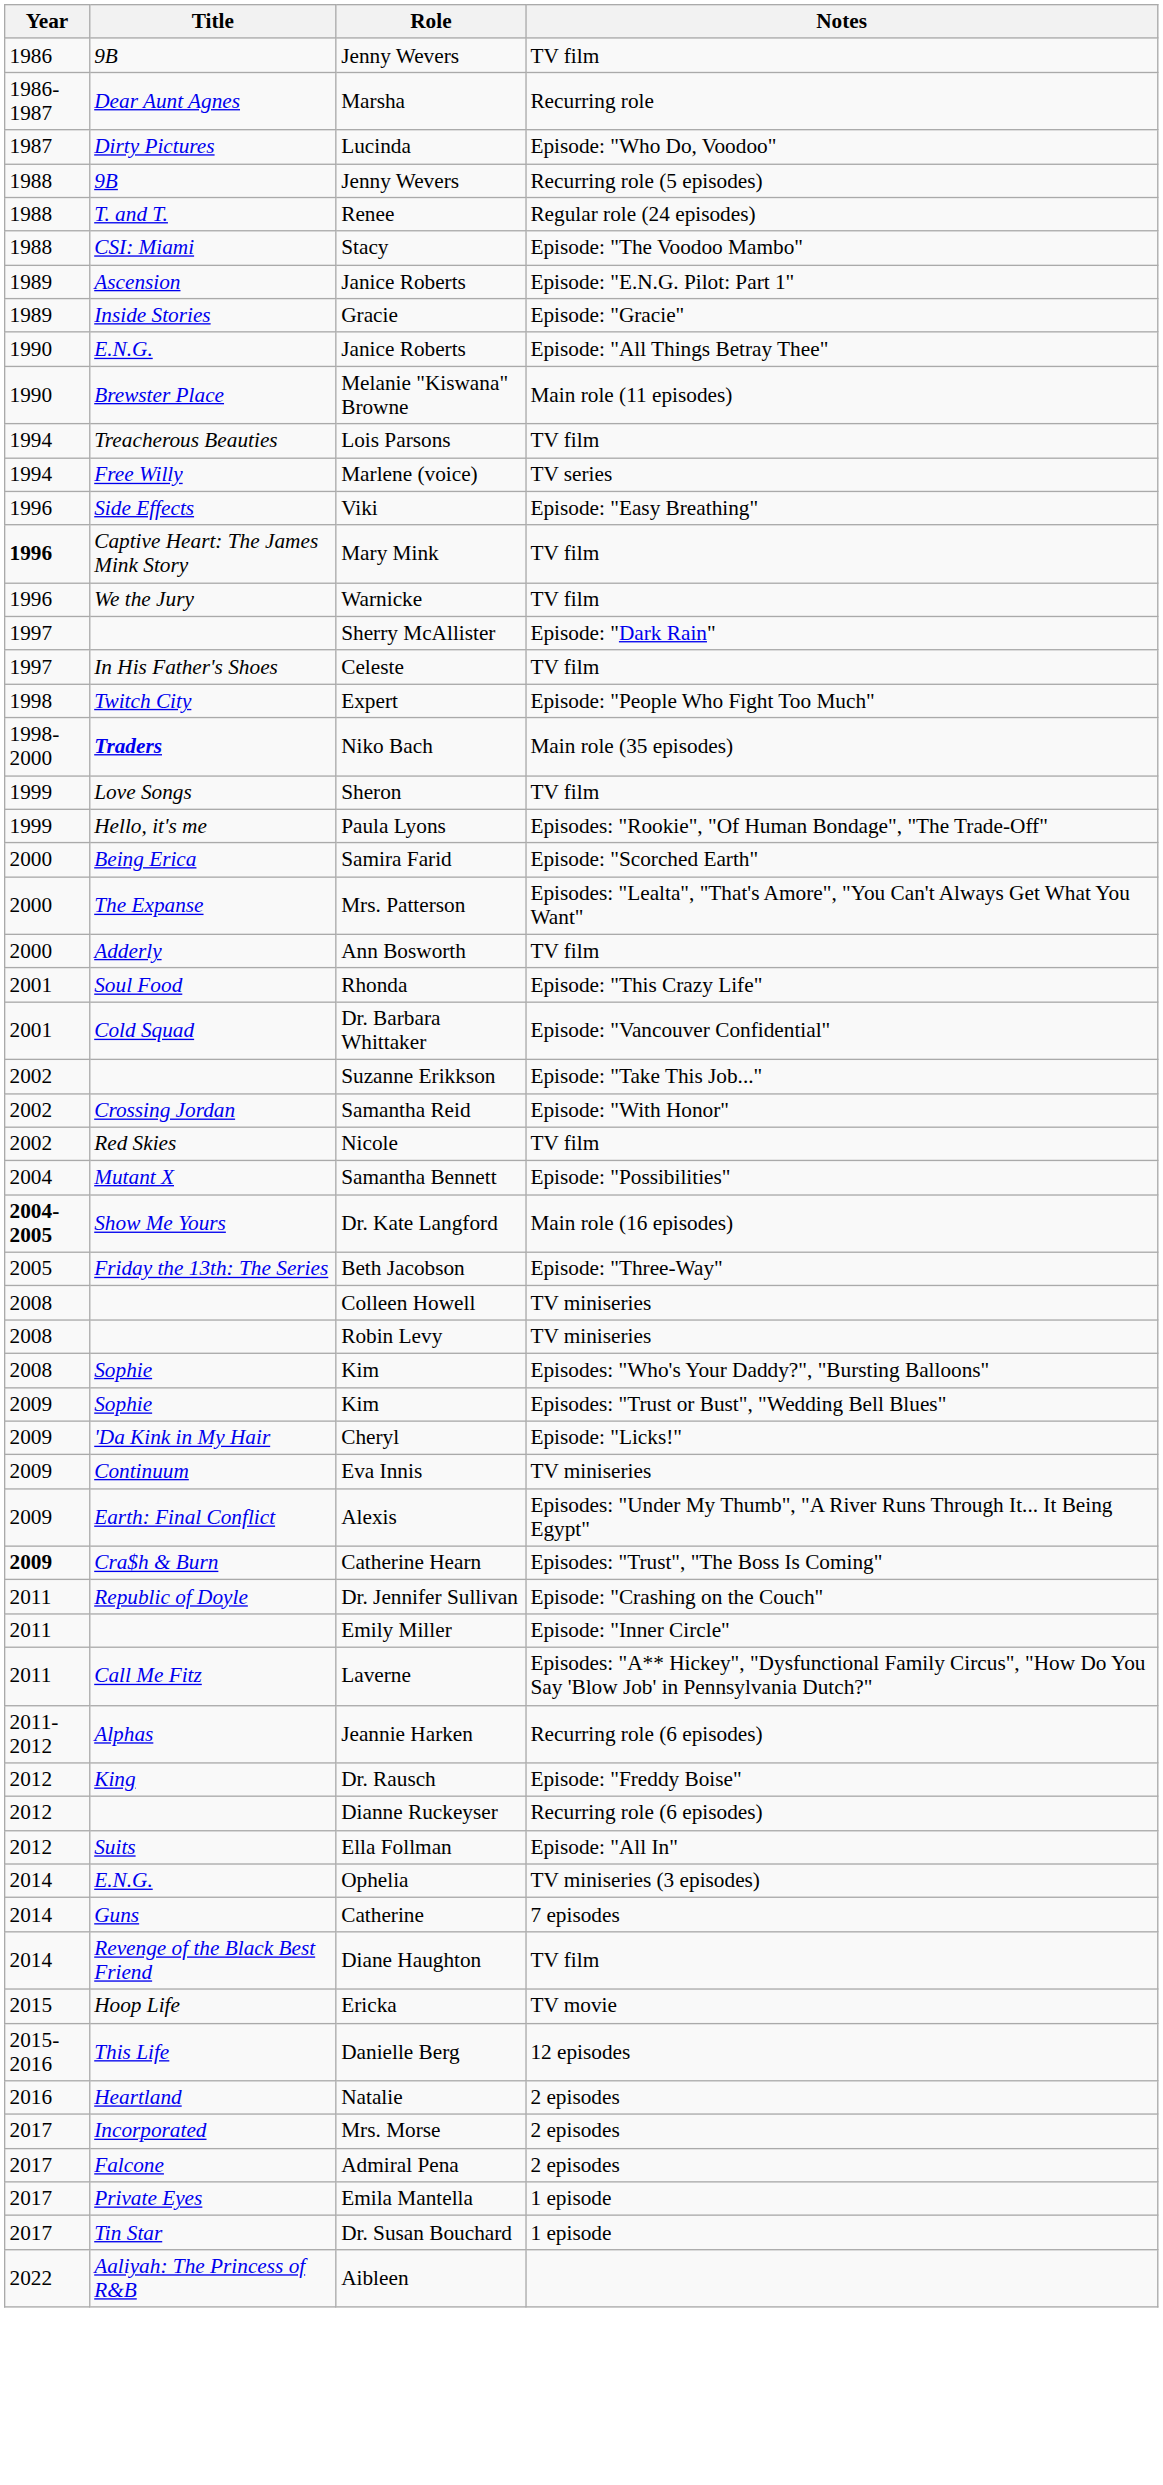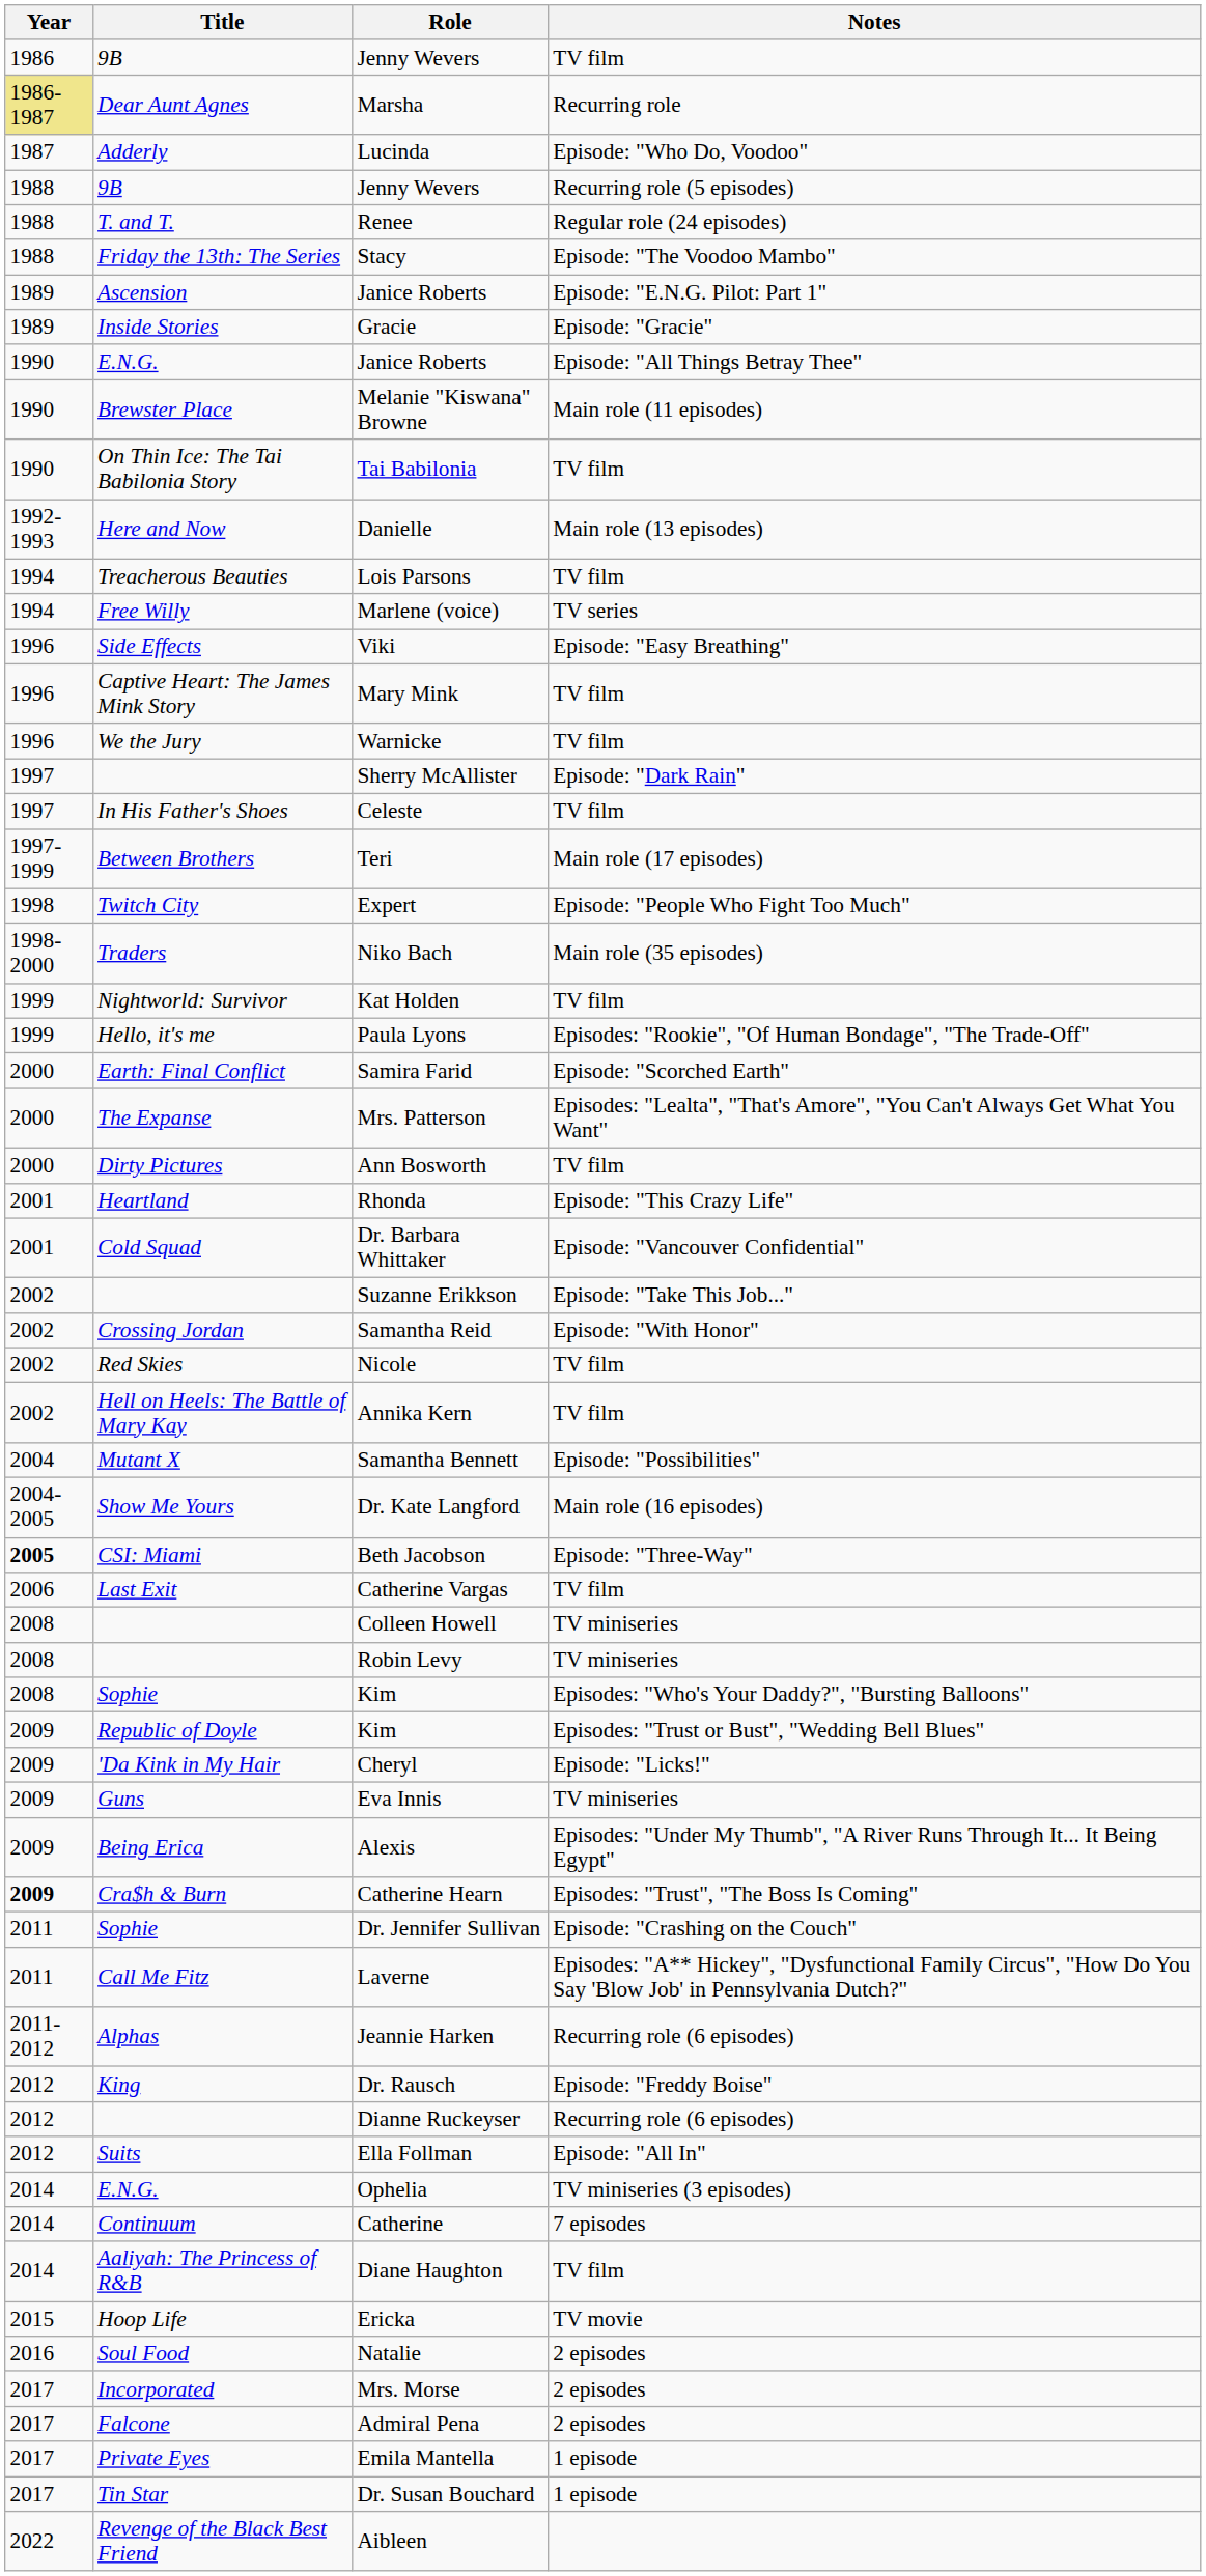 <table class="wikitable sortable">
 <tr>
 <th>Year</th>
 <th>Title</th>
 <th>Role</th>
 <th class="unsortable">Notes</th>
 </tr>
 <tr>
 <td>1986</td>
 <td><em>9B</em></td>
 <td>Jenny Wevers</td>
 <td>TV film</td>
 </tr>
 <tr>
-<td>1986-1987</td>
+<td style="background: khaki;">1986-1987</td>
 <td><em><a href='#'>Dear Aunt Agnes</a></em></td>
 <td>Marsha</td>
 <td>Recurring role</td>
 </tr>
 <tr>
 <td>1987</td>
-<td><em><a href='#'>Dirty Pictures</a></em></td>
+<td><em><a href='#'>Adderly</a></em></td>
 <td>Lucinda</td>
 <td>Episode: "Who Do, Voodoo"</td>
 </tr>
 <tr>
 <td>1988</td>
 <td><em><a href='#'>9B</a></em></td>
 <td>Jenny Wevers</td>
 <td>Recurring role (5 episodes)</td>
 </tr>
 <tr>
 <td>1988</td>
 <td><em><a href='#'>T. and T.</a></em></td>
 <td>Renee</td>
 <td>Regular role (24 episodes)</td>
 </tr>
 <tr>
 <td>1988</td>
-<td><em><a href='#'>CSI: Miami</a></em></td>
+<td><em><a href='#'>Friday the 13th: The Series</a></em></td>
 <td>Stacy</td>
 <td>Episode: "The Voodoo Mambo"</td>
 </tr>
 <tr>
 <td>1989</td>
 <td><em><a href='#'>Ascension</a></em></td>
 <td>Janice Roberts</td>
 <td>Episode: "E.N.G. Pilot: Part 1"</td>
 </tr>
 <tr>
 <td>1989</td>
 <td><em><a href='#'>Inside Stories</a></em></td>
 <td>Gracie</td>
 <td>Episode: "Gracie"</td>
 </tr>
 <tr>
 <td>1990</td>
 <td><em><a href='#'>E.N.G.</a></em></td>
 <td>Janice Roberts</td>
 <td>Episode: "All Things Betray Thee"</td>
 </tr>
 <tr>
 <td>1990</td>
 <td><em><a href='#'>Brewster Place</a></em></td>
 <td>Melanie "Kiswana" Browne</td>
 <td>Main role (11 episodes)</td>
 </tr>
 <tr>
+<td>1990</td>
+<td><em>On Thin Ice: The Tai Babilonia Story</em></td>
+<td><a href='#'>Tai Babilonia</a></td>
+<td>TV film</td>
+</tr>
+<tr>
+<td>1992-1993</td>
+<td><em><a href='#'>Here and Now</a></em></td>
+<td>Danielle</td>
+<td>Main role (13 episodes)</td>
+</tr>
+<tr>
 <td>1994</td>
 <td><em>Treacherous Beauties</em></td>
 <td>Lois Parsons</td>
 <td>TV film</td>
 </tr>
 <tr>
 <td>1994</td>
 <td><em><a href='#'>Free Willy</a></em></td>
 <td>Marlene (voice)</td>
 <td>TV series</td>
 </tr>
 <tr>
 <td>1996</td>
 <td><em><a href='#'>Side Effects</a></em></td>
 <td>Viki</td>
 <td>Episode: "Easy Breathing"</td>
 </tr>
 <tr>
-<td><strong>1996</strong></td>
+<td>1996</td>
 <td><em>Captive Heart: The James Mink Story</em></td>
 <td>Mary Mink</td>
 <td>TV film</td>
 </tr>
 <tr>
 <td>1996</td>
 <td><em>We the Jury</em></td>
 <td>Warnicke</td>
 <td>TV film</td>
 </tr>
 <tr>
 <td>1997</td>
 <td><em></em></td>
 <td>Sherry McAllister</td>
 <td>Episode: "<a href='#'>Dark Rain</a>"</td>
 </tr>
 <tr>
 <td>1997</td>
 <td><em>In His Father's Shoes</em></td>
 <td>Celeste</td>
 <td>TV film</td>
 </tr>
 <tr>
+<td>1997-1999</td>
+<td><em><a href='#'>Between Brothers</a></em></td>
+<td>Teri</td>
+<td>Main role (17 episodes)</td>
+</tr>
+<tr>
 <td>1998</td>
 <td><em><a href='#'>Twitch City</a></em></td>
 <td>Expert</td>
 <td>Episode: "People Who Fight Too Much"</td>
 </tr>
 <tr>
 <td>1998-2000</td>
-<td><strong><em><a href='#'>Traders</a></em></strong></td>
+<td><em><a href='#'>Traders</a></em></td>
 <td>Niko Bach</td>
 <td>Main role (35 episodes)</td>
 </tr>
 <tr>
 <td>1999</td>
-<td><em>Love Songs</em></td>
-<td>Sheron</td>
+<td><em>Nightworld: Survivor</em></td>
+<td>Kat Holden</td>
 <td>TV film</td>
 </tr>
 <tr>
 <td>1999</td>
 <td><em>Hello, it's me</em></td>
 <td>Paula Lyons</td>
 <td>Episodes: "Rookie", "Of Human Bondage", "The Trade-Off"</td>
 </tr>
 <tr>
 <td>2000</td>
-<td><em><a href='#'>Being Erica</a></em></td>
+<td><em><a href='#'>Earth: Final Conflict</a></em></td>
 <td>Samira Farid</td>
 <td>Episode: "Scorched Earth"</td>
 </tr>
 <tr>
 <td>2000</td>
 <td data-sort-value="Expanse, The"><em><a href='#'>The Expanse</a></em></td>
 <td>Mrs. Patterson</td>
 <td>Episodes: "Lealta", "That's Amore", "You Can't Always Get What You Want"</td>
 </tr>
 <tr>
 <td>2000</td>
-<td><em><a href='#'>Adderly</a></em></td>
+<td><em><a href='#'>Dirty Pictures</a></em></td>
 <td>Ann Bosworth</td>
 <td>TV film</td>
 </tr>
 <tr>
 <td>2001</td>
-<td><em><a href='#'>Soul Food</a></em></td>
+<td><em><a href='#'>Heartland</a></em></td>
 <td>Rhonda</td>
 <td>Episode: "This Crazy Life"</td>
 </tr>
 <tr>
 <td>2001</td>
 <td><em><a href='#'>Cold Squad</a></em></td>
 <td>Dr. Barbara Whittaker</td>
 <td>Episode: "Vancouver Confidential"</td>
 </tr>
 <tr>
 <td>2002</td>
 <td><em></em></td>
 <td>Suzanne Erikkson</td>
 <td>Episode: "Take This Job..."</td>
 </tr>
 <tr>
 <td>2002</td>
 <td><em><a href='#'>Crossing Jordan</a></em></td>
 <td>Samantha Reid</td>
 <td>Episode: "With Honor"</td>
 </tr>
 <tr>
 <td>2002</td>
 <td><em>Red Skies</em></td>
 <td>Nicole</td>
 <td>TV film</td>
 </tr>
 <tr>
+<td>2002</td>
+<td><em><a href='#'>Hell on Heels: The Battle of Mary Kay</a></em></td>
+<td>Annika Kern</td>
+<td>TV film</td>
+</tr>
+<tr>
 <td>2004</td>
 <td><em><a href='#'>Mutant X</a></em></td>
 <td>Samantha Bennett</td>
 <td>Episode: "Possibilities"</td>
 </tr>
 <tr>
-<td><strong>2004-2005</strong></td>
+<td>2004-2005</td>
 <td><em><a href='#'>Show Me Yours</a></em></td>
 <td>Dr. Kate Langford</td>
 <td>Main role (16 episodes)</td>
 </tr>
 <tr>
-<td>2005</td>
-<td><em><a href='#'>Friday the 13th: The Series</a></em></td>
+<td><strong>2005</strong></td>
+<td><em><a href='#'>CSI: Miami</a></em></td>
 <td>Beth Jacobson</td>
 <td>Episode: "Three-Way"</td>
+</tr>
+<tr>
+<td>2006</td>
+<td><em><a href='#'>Last Exit</a></em></td>
+<td>Catherine Vargas</td>
+<td>TV film</td>
 </tr>
 <tr>
 <td>2008</td>
 <td><em></em></td>
 <td>Colleen Howell</td>
 <td>TV miniseries</td>
 </tr>
 <tr>
 <td>2008</td>
 <td><em></em></td>
 <td>Robin Levy</td>
 <td>TV miniseries</td>
 </tr>
 <tr>
 <td>2008</td>
 <td><em><a href='#'>Sophie</a></em></td>
 <td>Kim</td>
 <td>Episodes: "Who's Your Daddy?", "Bursting Balloons"</td>
 </tr>
 <tr>
 <td>2009</td>
-<td><em><a href='#'>Sophie</a></em></td>
+<td><em><a href='#'>Republic of Doyle</a></em></td>
 <td>Kim</td>
 <td>Episodes: "Trust or Bust", "Wedding Bell Blues"</td>
 </tr>
 <tr>
 <td>2009</td>
 <td data-sort-value="Da Kink in My Hair"><em><a href='#'>'Da Kink in My Hair</a></em></td>
 <td>Cheryl</td>
 <td>Episode: "Licks!"</td>
 </tr>
 <tr>
 <td>2009</td>
-<td><em><a href='#'>Continuum</a></em></td>
+<td><em><a href='#'>Guns</a></em></td>
 <td>Eva Innis</td>
 <td>TV miniseries</td>
 </tr>
 <tr>
 <td>2009</td>
-<td><em><a href='#'>Earth: Final Conflict</a></em></td>
+<td><em><a href='#'>Being Erica</a></em></td>
 <td>Alexis</td>
 <td>Episodes: "Under My Thumb", "A River Runs Through It... It Being Egypt"</td>
 </tr>
 <tr>
 <td><strong>2009</strong></td>
 <td><em><a href='#'>Cra$h & Burn</a></em></td>
 <td>Catherine Hearn</td>
 <td>Episodes: "Trust", "The Boss Is Coming"</td>
 </tr>
 <tr>
 <td>2011</td>
-<td><em><a href='#'>Republic of Doyle</a></em></td>
+<td><em><a href='#'>Sophie</a></em></td>
 <td>Dr. Jennifer Sullivan</td>
 <td>Episode: "Crashing on the Couch"</td>
-</tr>
-<tr>
-<td>2011</td>
-<td><em></em></td>
-<td>Emily Miller</td>
-<td>Episode: "Inner Circle"</td>
 </tr>
 <tr>
 <td>2011</td>
 <td><em><a href='#'>Call Me Fitz</a></em></td>
 <td>Laverne</td>
 <td>Episodes: "A** Hickey", "Dysfunctional Family Circus", "How Do You Say 'Blow Job' in Pennsylvania Dutch?"</td>
 </tr>
 <tr>
 <td>2011-2012</td>
 <td><em><a href='#'>Alphas</a></em></td>
 <td>Jeannie Harken</td>
 <td>Recurring role (6 episodes)</td>
 </tr>
 <tr>
 <td>2012</td>
 <td><em><a href='#'>King</a></em></td>
 <td>Dr. Rausch</td>
 <td>Episode: "Freddy Boise"</td>
 </tr>
 <tr>
 <td>2012</td>
 <td><em></em></td>
 <td>Dianne Ruckeyser</td>
 <td>Recurring role (6 episodes)</td>
 </tr>
 <tr>
 <td>2012</td>
 <td><em><a href='#'>Suits</a></em></td>
 <td>Ella Follman</td>
 <td>Episode: "All In"</td>
 </tr>
 <tr>
 <td>2014</td>
 <td><em><a href='#'>E.N.G.</a></em></td>
 <td>Ophelia</td>
 <td>TV miniseries (3 episodes)</td>
 </tr>
 <tr>
 <td>2014</td>
-<td><em><a href='#'>Guns</a></em></td>
+<td><em><a href='#'>Continuum</a></em></td>
 <td>Catherine</td>
 <td>7 episodes</td>
 </tr>
 <tr>
 <td>2014</td>
-<td><em><a href='#'>Revenge of the Black Best Friend</a></em></td>
+<td><em><a href='#'>Aaliyah: The Princess of R&B</a></em></td>
 <td>Diane Haughton</td>
 <td>TV film</td>
 </tr>
 <tr>
 <td>2015</td>
 <td><em>Hoop Life</em></td>
 <td>Ericka</td>
 <td>TV movie</td>
 </tr>
 <tr>
-<td>2015-2016</td>
-<td><em><a href='#'>This Life</a></em></td>
-<td>Danielle Berg</td>
-<td>12 episodes</td>
-</tr>
-<tr>
 <td>2016</td>
-<td><em><a href='#'>Heartland</a></em></td>
+<td><em><a href='#'>Soul Food</a></em></td>
 <td>Natalie</td>
 <td>2 episodes</td>
 </tr>
 <tr>
 <td>2017</td>
 <td><em><a href='#'>Incorporated</a></em></td>
 <td>Mrs. Morse</td>
 <td>2 episodes</td>
 </tr>
 <tr>
 <td>2017</td>
 <td><em><a href='#'>Falcone</a></em></td>
 <td>Admiral Pena</td>
 <td>2 episodes</td>
 </tr>
 <tr>
 <td>2017</td>
 <td><em><a href='#'>Private Eyes</a></em></td>
 <td>Emila Mantella</td>
 <td>1 episode</td>
 </tr>
 <tr>
 <td>2017</td>
 <td><em><a href='#'>Tin Star</a></em></td>
 <td>Dr. Susan Bouchard</td>
 <td>1 episode</td>
 </tr>
 <tr>
 <td>2022</td>
-<td><em><a href='#'>Aaliyah: The Princess of R&B</a></em></td>
+<td><em><a href='#'>Revenge of the Black Best Friend</a></em></td>
 <td>Aibleen</td>
 <td></td>
 </tr>
 </table>
